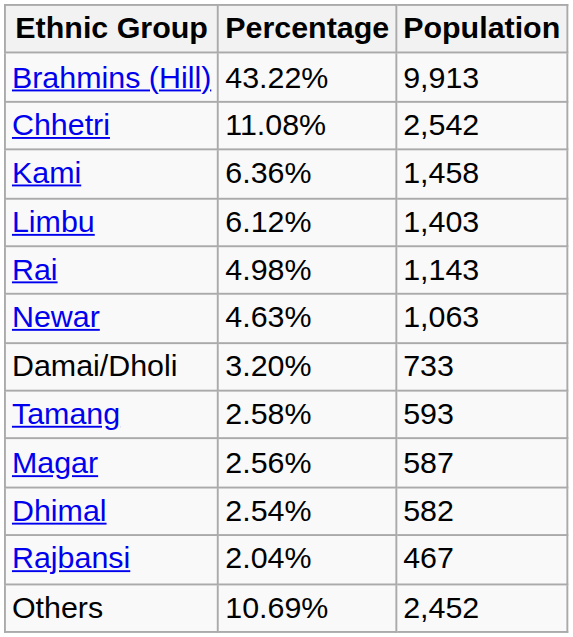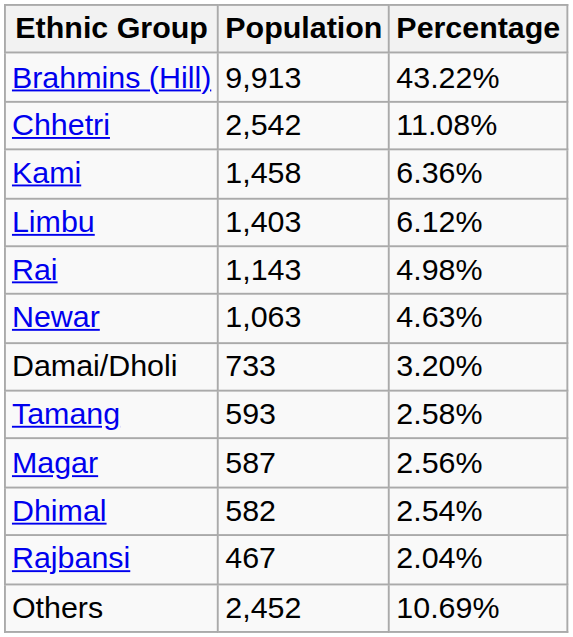 <table class="wikitable">
 <tr>
 <th>Ethnic Group</th>
+<th>Population</th>
 <th>Percentage</th>
-<th>Population</th>
 </tr>
 <tr>
 <td><a href='#'>Brahmins (Hill)</a></td>
+<td>9,913</td>
 <td>43.22%</td>
-<td>9,913</td>
 </tr>
 <tr>
 <td><a href='#'>Chhetri</a></td>
+<td>2,542</td>
 <td>11.08%</td>
-<td>2,542</td>
 </tr>
 <tr>
 <td><a href='#'>Kami</a></td>
+<td>1,458</td>
 <td>6.36%</td>
-<td>1,458</td>
 </tr>
 <tr>
 <td><a href='#'>Limbu</a></td>
+<td>1,403</td>
 <td>6.12%</td>
-<td>1,403</td>
 </tr>
 <tr>
 <td><a href='#'>Rai</a></td>
+<td>1,143</td>
 <td>4.98%</td>
-<td>1,143</td>
 </tr>
 <tr>
 <td><a href='#'>Newar</a></td>
+<td>1,063</td>
 <td>4.63%</td>
-<td>1,063</td>
 </tr>
 <tr>
 <td>Damai/Dholi</td>
+<td>733</td>
 <td>3.20%</td>
-<td>733</td>
 </tr>
 <tr>
 <td><a href='#'>Tamang</a></td>
+<td>593</td>
 <td>2.58%</td>
-<td>593</td>
 </tr>
 <tr>
 <td><a href='#'>Magar</a></td>
+<td>587</td>
 <td>2.56%</td>
-<td>587</td>
 </tr>
 <tr>
 <td><a href='#'>Dhimal</a></td>
+<td>582</td>
 <td>2.54%</td>
-<td>582</td>
 </tr>
 <tr>
 <td><a href='#'>Rajbansi</a></td>
+<td>467</td>
 <td>2.04%</td>
-<td>467</td>
 </tr>
 <tr>
 <td>Others</td>
+<td>2,452</td>
 <td>10.69%</td>
-<td>2,452</td>
 </tr>
 </table>
